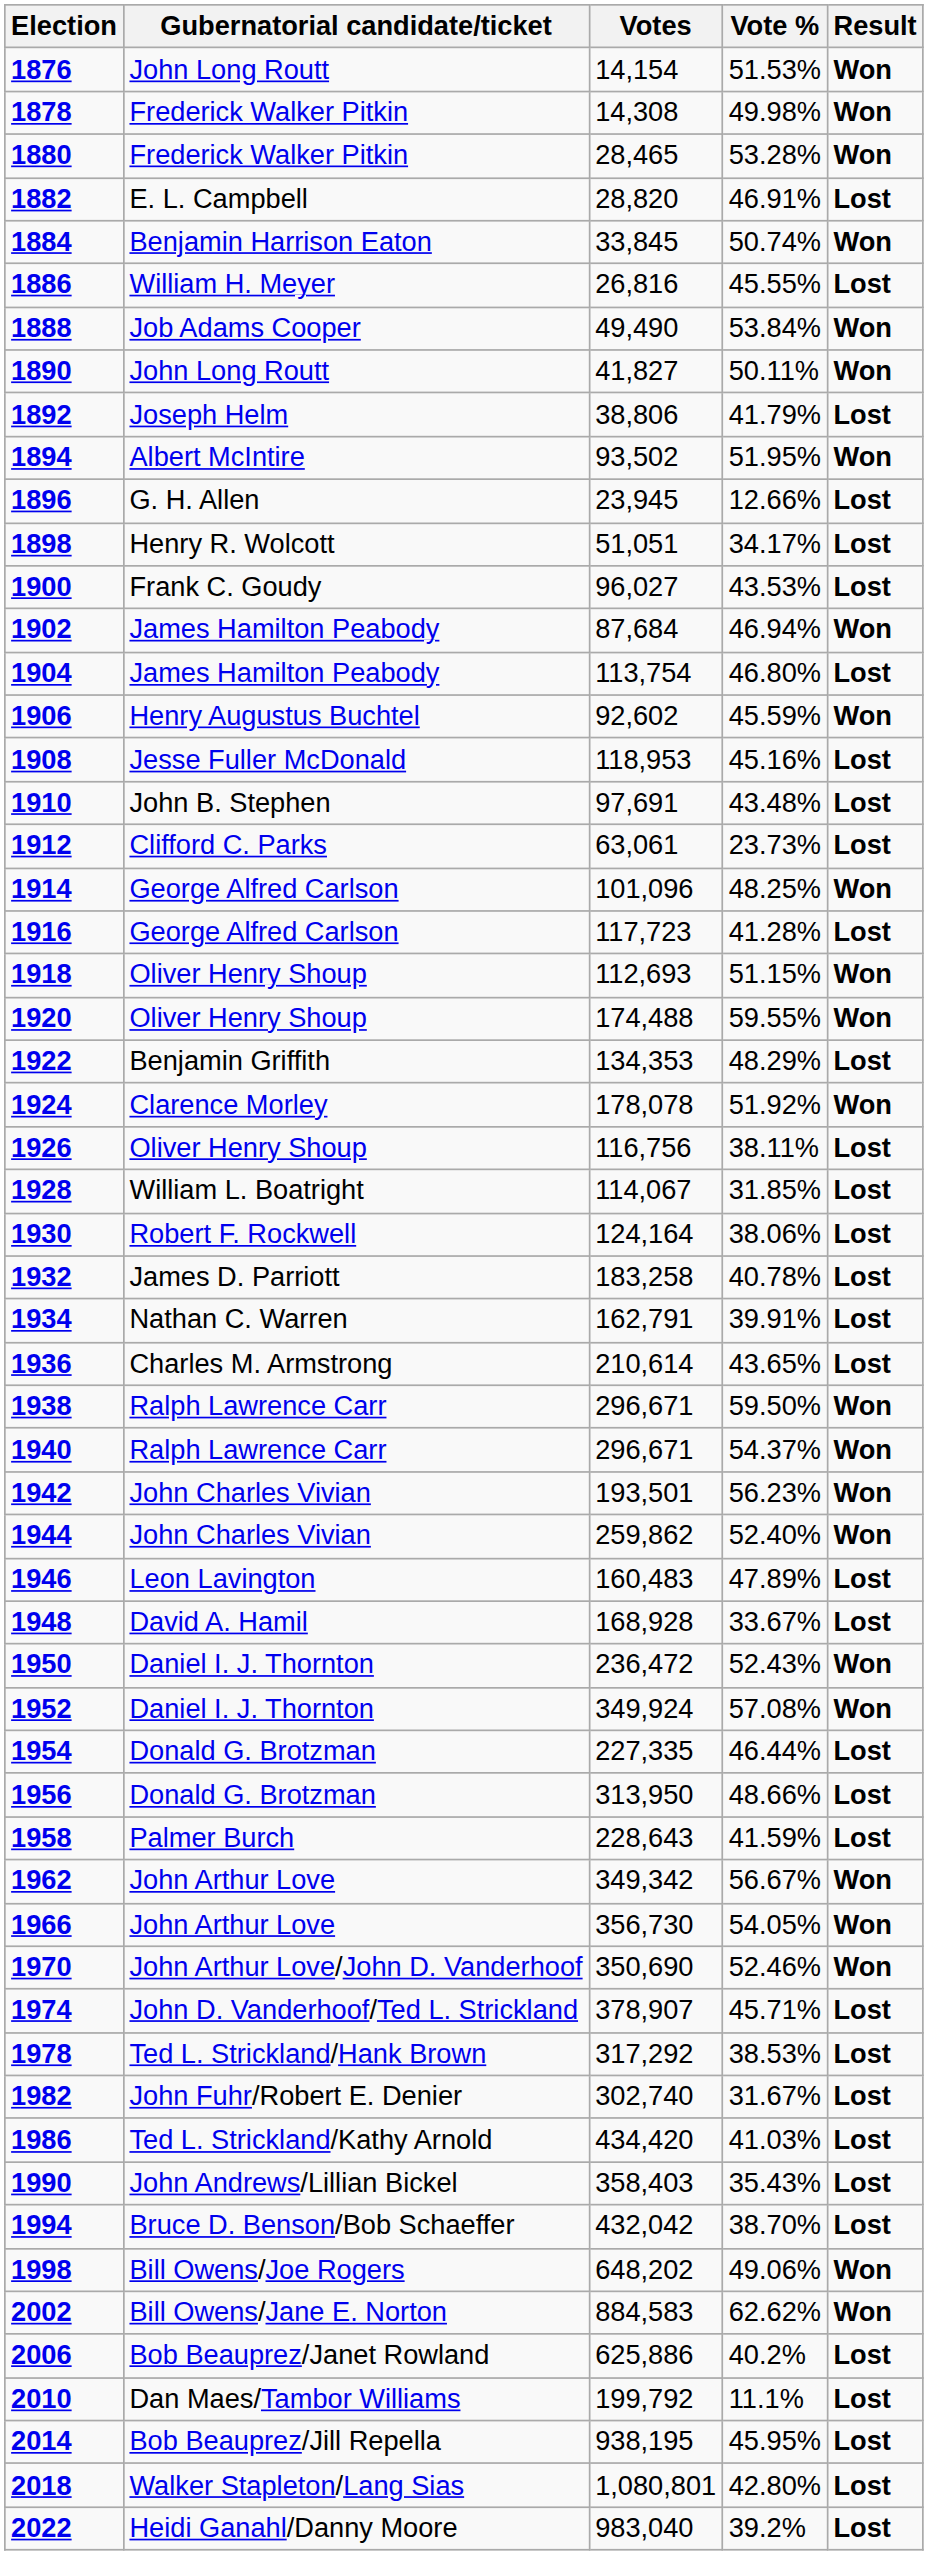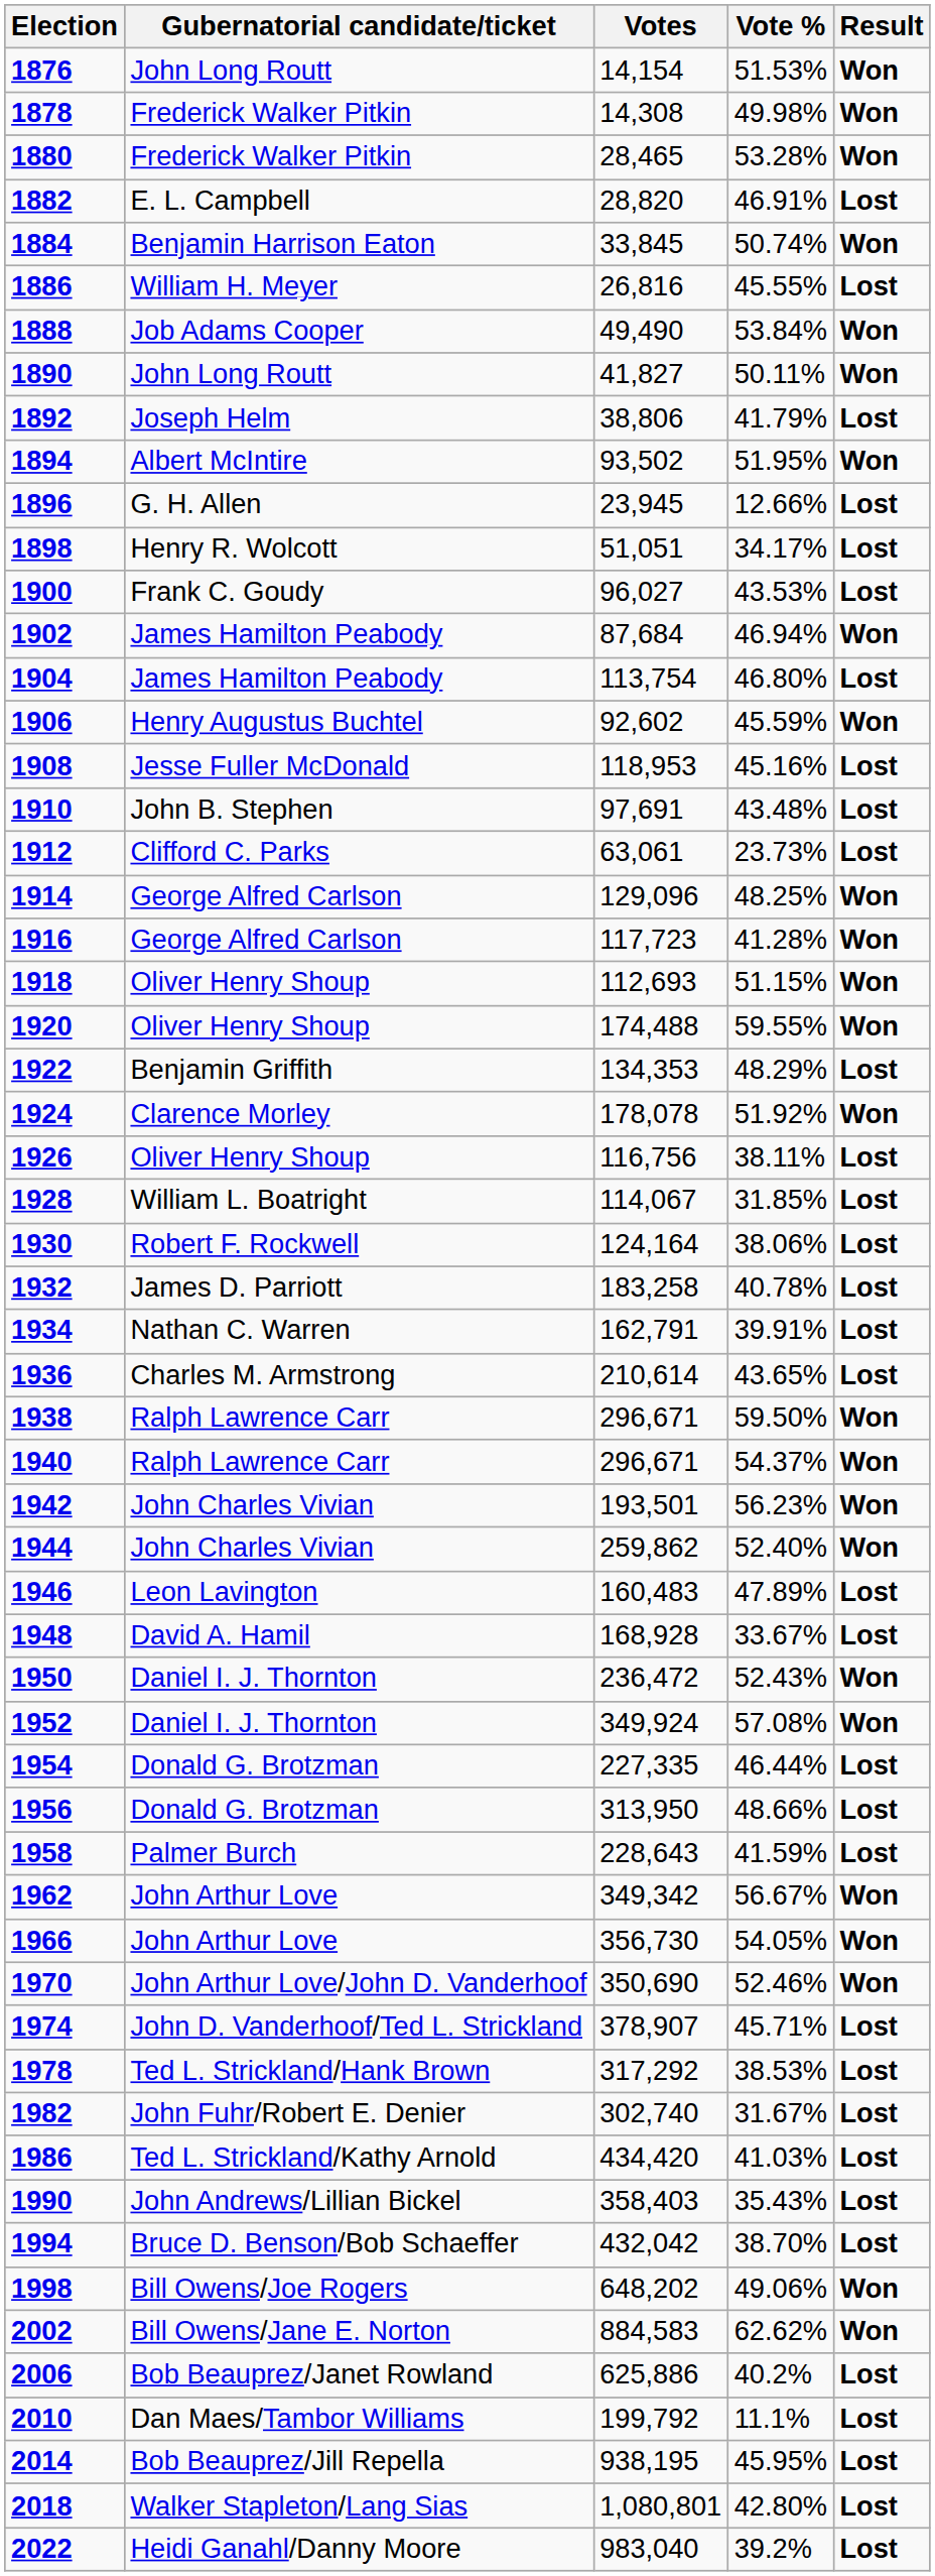 <table class="wikitable">
 <tr>
 <th>Election</th>
 <th>Gubernatorial candidate/ticket</th>
 <th>Votes</th>
 <th>Vote %</th>
 <th>Result</th>
 </tr>
 <tr>
 <td><strong><a href='#'>1876</a></strong></td>
 <td><a href='#'>John Long Routt</a></td>
 <td>14,154</td>
 <td>51.53%</td>
 <td><strong>Won</strong> </td>
 </tr>
 <tr>
 <td><a href='#'><strong>1878</strong></a></td>
 <td><a href='#'>Frederick Walker Pitkin</a></td>
 <td>14,308</td>
 <td>49.98%</td>
 <td><strong>Won</strong> </td>
 </tr>
 <tr>
 <td><a href='#'><strong>1880</strong></a></td>
 <td><a href='#'>Frederick Walker Pitkin</a></td>
 <td>28,465</td>
 <td>53.28%</td>
 <td><strong>Won</strong> </td>
 </tr>
 <tr>
 <td><strong><a href='#'>1882</a></strong></td>
 <td>E. L. Campbell</td>
 <td>28,820</td>
 <td>46.91%</td>
 <td><strong>Lost</strong> </td>
 </tr>
 <tr>
 <td><strong><a href='#'>1884</a></strong></td>
 <td><a href='#'>Benjamin Harrison Eaton</a></td>
 <td>33,845</td>
 <td>50.74%</td>
 <td><strong>Won</strong> </td>
 </tr>
 <tr>
 <td><strong><a href='#'>1886</a></strong></td>
 <td><a href='#'>William H. Meyer</a></td>
 <td>26,816</td>
 <td>45.55%</td>
 <td><strong>Lost</strong> </td>
 </tr>
 <tr>
 <td><strong><a href='#'>1888</a></strong></td>
 <td><a href='#'>Job Adams Cooper</a></td>
 <td>49,490</td>
 <td>53.84%</td>
 <td><strong>Won</strong> </td>
 </tr>
 <tr>
 <td><strong><a href='#'>1890</a></strong></td>
 <td><a href='#'>John Long Routt</a></td>
 <td>41,827</td>
 <td>50.11%</td>
 <td><strong>Won</strong> </td>
 </tr>
 <tr>
 <td><strong><a href='#'>1892</a></strong></td>
 <td><a href='#'>Joseph Helm</a></td>
 <td>38,806</td>
 <td>41.79%</td>
 <td><strong>Lost</strong> </td>
 </tr>
 <tr>
 <td><strong><a href='#'>1894</a></strong></td>
 <td><a href='#'>Albert McIntire</a></td>
 <td>93,502</td>
 <td>51.95%</td>
 <td><strong>Won</strong> </td>
 </tr>
 <tr>
 <td><strong><a href='#'>1896</a></strong></td>
 <td>G. H. Allen</td>
 <td>23,945</td>
 <td>12.66%</td>
 <td><strong>Lost</strong> </td>
 </tr>
 <tr>
 <td><strong><a href='#'>1898</a></strong></td>
 <td>Henry R. Wolcott</td>
 <td>51,051</td>
 <td>34.17%</td>
 <td><strong>Lost</strong> </td>
 </tr>
 <tr>
 <td><strong><a href='#'>1900</a></strong></td>
 <td>Frank C. Goudy</td>
 <td>96,027</td>
 <td>43.53%</td>
 <td><strong>Lost</strong> </td>
 </tr>
 <tr>
 <td><strong><a href='#'>1902</a></strong></td>
 <td><a href='#'>James Hamilton Peabody</a></td>
 <td>87,684</td>
 <td>46.94%</td>
 <td><strong>Won</strong> </td>
 </tr>
 <tr>
 <td><strong><a href='#'>1904</a></strong></td>
 <td><a href='#'>James Hamilton Peabody</a></td>
 <td>113,754</td>
 <td>46.80%</td>
 <td><strong>Lost</strong> </td>
 </tr>
 <tr>
 <td><strong><a href='#'>1906</a></strong></td>
 <td><a href='#'>Henry Augustus Buchtel</a></td>
 <td>92,602</td>
 <td>45.59%</td>
 <td><strong>Won</strong> </td>
 </tr>
 <tr>
 <td><strong><a href='#'>1908</a></strong></td>
 <td><a href='#'>Jesse Fuller McDonald</a></td>
 <td>118,953</td>
 <td>45.16%</td>
 <td><strong>Lost</strong> </td>
 </tr>
 <tr>
 <td><strong><a href='#'>1910</a></strong></td>
 <td>John B. Stephen</td>
 <td>97,691</td>
 <td>43.48%</td>
 <td><strong>Lost</strong> </td>
 </tr>
 <tr>
 <td><strong><a href='#'>1912</a></strong></td>
 <td><a href='#'>Clifford C. Parks</a></td>
 <td>63,061</td>
 <td>23.73%</td>
 <td><strong>Lost</strong> </td>
 </tr>
 <tr>
 <td><strong><a href='#'>1914</a></strong></td>
 <td><a href='#'>George Alfred Carlson</a></td>
-<td>101,096</td>
+<td>129,096</td>
 <td>48.25%</td>
 <td><strong>Won</strong> </td>
 </tr>
 <tr>
 <td><strong><a href='#'>1916</a></strong></td>
 <td><a href='#'>George Alfred Carlson</a></td>
 <td>117,723</td>
 <td>41.28%</td>
-<td><strong>Lost</strong> </td>
+<td><strong>Won</strong> </td>
 </tr>
 <tr>
 <td><strong><a href='#'>1918</a></strong></td>
 <td><a href='#'>Oliver Henry Shoup</a></td>
 <td>112,693</td>
 <td>51.15%</td>
 <td><strong>Won</strong> </td>
 </tr>
 <tr>
 <td><strong><a href='#'>1920</a></strong></td>
 <td><a href='#'>Oliver Henry Shoup</a></td>
 <td>174,488</td>
 <td>59.55%</td>
 <td><strong>Won</strong> </td>
 </tr>
 <tr>
 <td><strong><a href='#'>1922</a></strong></td>
 <td>Benjamin Griffith</td>
 <td>134,353</td>
 <td>48.29%</td>
 <td><strong>Lost</strong> </td>
 </tr>
 <tr>
 <td><strong><a href='#'>1924</a></strong></td>
 <td><a href='#'>Clarence Morley</a></td>
 <td>178,078</td>
 <td>51.92%</td>
 <td><strong>Won</strong> </td>
 </tr>
 <tr>
 <td><strong><a href='#'>1926</a></strong></td>
 <td><a href='#'>Oliver Henry Shoup</a></td>
 <td>116,756</td>
 <td>38.11%</td>
 <td><strong>Lost</strong> </td>
 </tr>
 <tr>
 <td><a href='#'><strong>1928</strong></a></td>
 <td>William L. Boatright</td>
 <td>114,067</td>
 <td>31.85%</td>
 <td><strong>Lost</strong> </td>
 </tr>
 <tr>
 <td><strong><a href='#'>1930</a></strong></td>
 <td><a href='#'>Robert F. Rockwell</a></td>
 <td>124,164</td>
 <td>38.06%</td>
 <td><strong>Lost</strong> </td>
 </tr>
 <tr>
 <td><strong><a href='#'>1932</a></strong></td>
 <td>James D. Parriott</td>
 <td>183,258</td>
 <td>40.78%</td>
 <td><strong>Lost</strong> </td>
 </tr>
 <tr>
 <td><strong><a href='#'>1934</a></strong></td>
 <td>Nathan C. Warren</td>
 <td>162,791</td>
 <td>39.91%</td>
 <td><strong>Lost</strong> </td>
 </tr>
 <tr>
 <td><strong><a href='#'>1936</a></strong></td>
 <td>Charles M. Armstrong</td>
 <td>210,614</td>
 <td>43.65%</td>
 <td><strong>Lost</strong> </td>
 </tr>
 <tr>
 <td><strong><a href='#'>1938</a></strong></td>
 <td><a href='#'>Ralph Lawrence Carr</a></td>
 <td>296,671</td>
 <td>59.50%</td>
 <td><strong>Won</strong> </td>
 </tr>
 <tr>
 <td><strong><a href='#'>1940</a></strong></td>
 <td><a href='#'>Ralph Lawrence Carr</a></td>
 <td>296,671</td>
 <td>54.37%</td>
 <td><strong>Won</strong> </td>
 </tr>
 <tr>
 <td><strong><a href='#'>1942</a></strong></td>
 <td><a href='#'>John Charles Vivian</a></td>
 <td>193,501</td>
 <td>56.23%</td>
 <td><strong>Won</strong> </td>
 </tr>
 <tr>
 <td><strong><a href='#'>1944</a></strong></td>
 <td><a href='#'>John Charles Vivian</a></td>
 <td>259,862</td>
 <td>52.40%</td>
 <td><strong>Won</strong> </td>
 </tr>
 <tr>
 <td><strong><a href='#'>1946</a></strong></td>
 <td><a href='#'>Leon Lavington</a></td>
 <td>160,483</td>
 <td>47.89%</td>
 <td><strong>Lost</strong> </td>
 </tr>
 <tr>
 <td><strong><a href='#'>1948</a></strong></td>
 <td><a href='#'>David A. Hamil</a></td>
 <td>168,928</td>
 <td>33.67%</td>
 <td><strong>Lost</strong> </td>
 </tr>
 <tr>
 <td><strong><a href='#'>1950</a></strong></td>
 <td><a href='#'>Daniel I. J. Thornton</a></td>
 <td>236,472</td>
 <td>52.43%</td>
 <td><strong>Won</strong> </td>
 </tr>
 <tr>
 <td><strong><a href='#'>1952</a></strong></td>
 <td><a href='#'>Daniel I. J. Thornton</a></td>
 <td>349,924</td>
 <td>57.08%</td>
 <td><strong>Won</strong> </td>
 </tr>
 <tr>
 <td><strong><a href='#'>1954</a></strong></td>
 <td><a href='#'>Donald G. Brotzman</a></td>
 <td>227,335</td>
 <td>46.44%</td>
 <td><strong>Lost</strong> </td>
 </tr>
 <tr>
 <td><a href='#'><strong>1956</strong></a></td>
 <td><a href='#'>Donald G. Brotzman</a></td>
 <td>313,950</td>
 <td>48.66%</td>
 <td><strong>Lost</strong> </td>
 </tr>
 <tr>
 <td><strong><a href='#'>1958</a></strong></td>
 <td><a href='#'>Palmer Burch</a></td>
 <td>228,643</td>
 <td>41.59%</td>
 <td><strong>Lost</strong> </td>
 </tr>
 <tr>
 <td><strong><a href='#'>1962</a></strong></td>
 <td><a href='#'>John Arthur Love</a></td>
 <td>349,342</td>
 <td>56.67%</td>
 <td><strong>Won</strong> </td>
 </tr>
 <tr>
 <td><strong><a href='#'>1966</a></strong></td>
 <td><a href='#'>John Arthur Love</a></td>
 <td>356,730</td>
 <td>54.05%</td>
 <td><strong>Won</strong> </td>
 </tr>
 <tr>
 <td><strong><a href='#'>1970</a></strong></td>
 <td><a href='#'>John Arthur Love</a>/<a href='#'>John D. Vanderhoof</a></td>
 <td>350,690</td>
 <td>52.46%</td>
 <td><strong>Won</strong> </td>
 </tr>
 <tr>
 <td><strong><a href='#'>1974</a></strong></td>
 <td><a href='#'>John D. Vanderhoof</a>/<a href='#'>Ted L. Strickland</a></td>
 <td>378,907</td>
 <td>45.71%</td>
 <td><strong>Lost</strong> </td>
 </tr>
 <tr>
 <td><strong><a href='#'>1978</a></strong></td>
 <td><a href='#'>Ted L. Strickland</a>/<a href='#'>Hank Brown</a></td>
 <td>317,292</td>
 <td>38.53%</td>
 <td><strong>Lost</strong> </td>
 </tr>
 <tr>
 <td><strong><a href='#'>1982</a></strong></td>
 <td><a href='#'>John Fuhr</a>/Robert E. Denier</td>
 <td>302,740</td>
 <td>31.67%</td>
 <td><strong>Lost</strong> </td>
 </tr>
 <tr>
 <td><strong><a href='#'>1986</a></strong></td>
 <td><a href='#'>Ted L. Strickland</a>/Kathy Arnold</td>
 <td>434,420</td>
 <td>41.03%</td>
 <td><strong>Lost</strong> </td>
 </tr>
 <tr>
 <td><strong><a href='#'>1990</a></strong></td>
 <td><a href='#'>John Andrews</a>/Lillian Bickel</td>
 <td>358,403</td>
 <td>35.43%</td>
 <td><strong>Lost</strong> </td>
 </tr>
 <tr>
 <td><strong><a href='#'>1994</a></strong></td>
 <td><a href='#'>Bruce D. Benson</a>/Bob Schaeffer</td>
 <td>432,042</td>
 <td>38.70%</td>
 <td><strong>Lost</strong> </td>
 </tr>
 <tr>
 <td><strong><a href='#'>1998</a></strong></td>
 <td><a href='#'>Bill Owens</a>/<a href='#'>Joe Rogers</a></td>
 <td>648,202</td>
 <td>49.06%</td>
 <td><strong>Won</strong> </td>
 </tr>
 <tr>
 <td><strong><a href='#'>2002</a></strong></td>
 <td><a href='#'>Bill Owens</a>/<a href='#'>Jane E. Norton</a></td>
 <td>884,583</td>
 <td>62.62%</td>
 <td><strong>Won</strong> </td>
 </tr>
 <tr>
 <td><strong><a href='#'>2006</a></strong></td>
 <td><a href='#'>Bob Beauprez</a>/Janet Rowland</td>
 <td>625,886</td>
 <td>40.2%</td>
 <td><strong>Lost</strong> </td>
 </tr>
 <tr>
 <td><strong><a href='#'>2010</a></strong></td>
 <td>Dan Maes/<a href='#'>Tambor Williams</a></td>
 <td>199,792</td>
 <td>11.1%</td>
 <td><strong>Lost</strong> </td>
 </tr>
 <tr>
 <td><strong><a href='#'>2014</a></strong></td>
 <td><a href='#'>Bob Beauprez</a>/Jill Repella</td>
 <td>938,195</td>
 <td>45.95%</td>
 <td><strong>Lost</strong> </td>
 </tr>
 <tr>
 <td><strong><a href='#'>2018</a></strong></td>
 <td><a href='#'>Walker Stapleton</a>/<a href='#'>Lang Sias</a></td>
 <td>1,080,801</td>
 <td>42.80%</td>
 <td><strong>Lost</strong> </td>
 </tr>
 <tr>
 <td><strong><a href='#'>2022</a></strong></td>
 <td><a href='#'>Heidi Ganahl</a>/Danny Moore</td>
 <td>983,040</td>
 <td>39.2%</td>
 <td><strong>Lost</strong> </td>
 </tr>
 </table>
